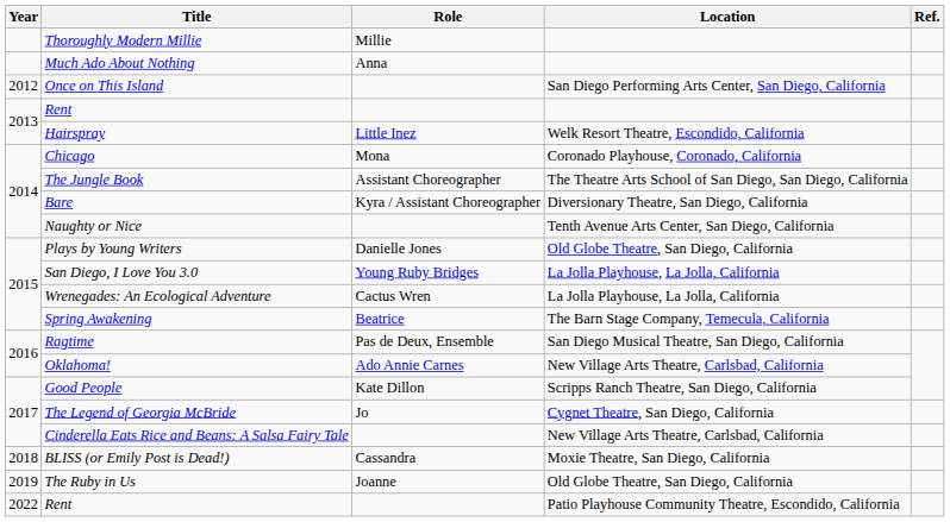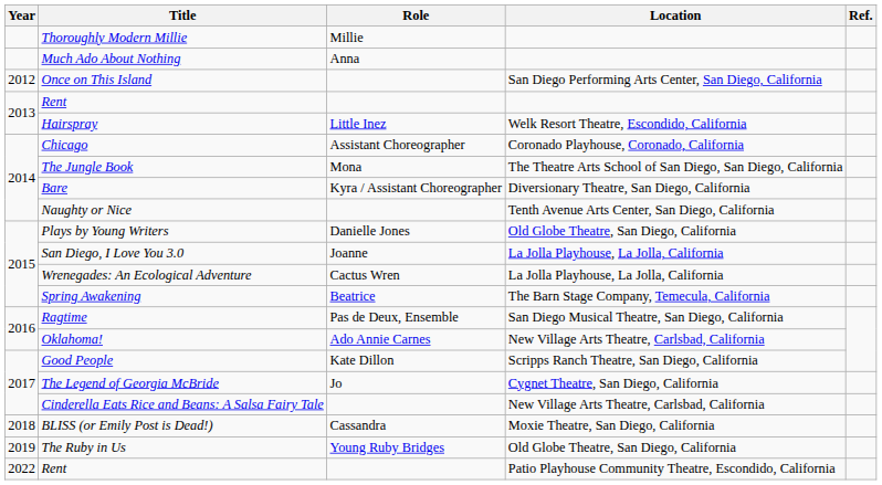 <table class="wikitable sortable">
 <tr>
 <th>Year</th>
 <th>Title</th>
 <th>Role</th>
 <th>Location</th>
 <th>Ref.</th>
 </tr>
 <tr>
 <td></td>
 <td><em><a href='#'>Thoroughly Modern Millie</a></em></td>
 <td>Millie</td>
 <td></td>
 <td></td>
 </tr>
 <tr>
 <td></td>
 <td><em><a href='#'>Much Ado About Nothing</a></em></td>
 <td>Anna</td>
 <td></td>
 <td></td>
 </tr>
 <tr>
 <td>2012</td>
 <td><em><a href='#'>Once on This Island</a></em></td>
 <td></td>
 <td>San Diego Performing Arts Center, <a href='#'>San Diego, California</a></td>
 <td></td>
 </tr>
 <tr>
 <td rowspan="2">2013</td>
 <td><em><a href='#'>Rent</a></em></td>
 <td></td>
 <td></td>
 <td></td>
 </tr>
 <tr>
 <td><a href='#'><em>Hairspray</em></a></td>
 <td><a href='#'>Little Inez</a></td>
 <td>Welk Resort Theatre, <a href='#'>Escondido, California</a></td>
 <td></td>
 </tr>
 <tr>
 <td rowspan="4">2014</td>
 <td><em><a href='#'>Chicago</a></em></td>
-<td>Mona</td>
+<td>Assistant Choreographer</td>
 <td>Coronado Playhouse, <a href='#'>Coronado, California</a></td>
 <td></td>
 </tr>
 <tr>
 <td><em><a href='#'>The Jungle Book</a></em></td>
-<td>Assistant Choreographer</td>
+<td>Mona</td>
 <td>The Theatre Arts School of San Diego, San Diego, California</td>
 <td></td>
 </tr>
 <tr>
 <td><em><a href='#'>Bare</a></em></td>
 <td>Kyra / Assistant Choreographer</td>
 <td>Diversionary Theatre, San Diego, California</td>
 <td></td>
 </tr>
 <tr>
 <td><em>Naughty or Nice</em></td>
 <td></td>
 <td>Tenth Avenue Arts Center, San Diego, California</td>
 <td></td>
 </tr>
 <tr>
 <td rowspan="4">2015</td>
 <td><em>Plays by Young Writers</em></td>
 <td>Danielle Jones</td>
 <td><a href='#'>Old Globe Theatre</a>, San Diego, California</td>
 <td></td>
 </tr>
 <tr>
 <td><em>San Diego, I Love You 3.0</em></td>
-<td><a href='#'>Young Ruby Bridges</a></td>
+<td>Joanne</td>
 <td><a href='#'>La Jolla Playhouse</a>, <a href='#'>La Jolla, California</a></td>
 <td></td>
 </tr>
 <tr>
 <td><em>Wrenegades: An Ecological Adventure</em></td>
 <td>Cactus Wren</td>
 <td>La Jolla Playhouse, La Jolla, California</td>
 <td></td>
 </tr>
 <tr>
 <td><em><a href='#'>Spring Awakening</a></em></td>
 <td><a href='#'>Beatrice</a></td>
 <td>The Barn Stage Company, <a href='#'>Temecula, California</a></td>
 <td></td>
 </tr>
 <tr>
 <td rowspan="2">2016</td>
 <td><em><a href='#'>Ragtime</a></em></td>
 <td>Pas de Deux, Ensemble</td>
 <td>San Diego Musical Theatre, San Diego, California</td>
 <td rowspan="3"></td>
 </tr>
 <tr>
 <td><em><a href='#'>Oklahoma!</a></em></td>
 <td><a href='#'>Ado Annie Carnes</a></td>
 <td>New Village Arts Theatre, <a href='#'>Carlsbad, California</a></td>
 </tr>
 <tr>
 <td rowspan="3">2017</td>
 <td><em><a href='#'>Good People</a></em></td>
 <td>Kate Dillon</td>
 <td>Scripps Ranch Theatre, San Diego, California</td>
 </tr>
 <tr>
 <td><em><a href='#'>The Legend of Georgia McBride</a></em></td>
 <td>Jo</td>
 <td><a href='#'>Cygnet Theatre</a>, San Diego, California</td>
 <td></td>
 </tr>
 <tr>
 <td><em><a href='#'>Cinderella Eats Rice and Beans: A Salsa Fairy Tale</a></em></td>
 <td></td>
 <td>New Village Arts Theatre, Carlsbad, California</td>
 <td></td>
 </tr>
 <tr>
 <td>2018</td>
 <td><em>BLISS (or Emily Post is Dead!)</em></td>
 <td>Cassandra</td>
 <td>Moxie Theatre, San Diego, California</td>
 <td></td>
 </tr>
 <tr>
 <td>2019</td>
 <td><em>The Ruby in Us</em></td>
-<td>Joanne</td>
+<td><a href='#'>Young Ruby Bridges</a></td>
 <td>Old Globe Theatre, San Diego, California</td>
 <td></td>
 </tr>
 <tr>
 <td>2022</td>
 <td><em>Rent</em></td>
 <td></td>
 <td>Patio Playhouse Community Theatre, Escondido, California</td>
 <td></td>
 </tr>
 </table>
